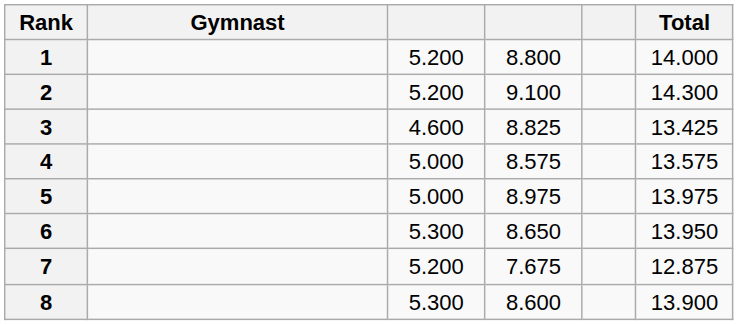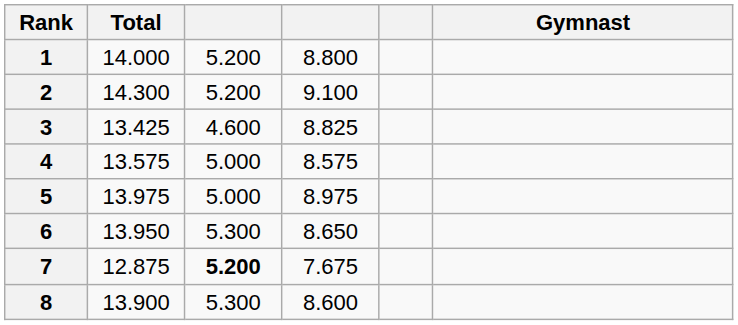 <table class="wikitable sortable" style="text-align:center; font-size:95%">
 <tr>
 <th scope="col" style="width:50px;">Rank</th>
-<th scope="col" style="width:200px;">Gymnast</th>
+<th scope="col" style="width:60px;">Total</th>
 <th scope="col" style="width:60px;"></th>
 <th scope="col" style="width:60px;"></th>
 <th scope="col" style="width:30px;"></th>
-<th scope="col" style="width:60px;">Total</th>
+<th scope="col" style="width:200px;">Gymnast</th>
 </tr>
 <tr>
 <th scope=row style="text-align:center">1</th>
-<td style="text-align:left;"></td>
+<td>14.000</td>
 <td>5.200</td>
 <td>8.800</td>
 <td></td>
-<td>14.000</td>
+<td style="text-align:left;"></td>
 </tr>
 <tr>
 <th scope=row style="text-align:center">2</th>
-<td style="text-align:left;"></td>
+<td>14.300</td>
 <td>5.200</td>
 <td>9.100</td>
 <td></td>
-<td>14.300</td>
+<td style="text-align:left;"></td>
 </tr>
 <tr>
 <th scope=row style="text-align:center">3</th>
-<td style="text-align:left;"></td>
+<td>13.425</td>
 <td>4.600</td>
 <td>8.825</td>
 <td></td>
-<td>13.425</td>
+<td style="text-align:left;"></td>
 </tr>
 <tr>
 <th scope=row style="text-align:center">4</th>
-<td style="text-align:left;"></td>
+<td>13.575</td>
 <td>5.000</td>
 <td>8.575</td>
 <td></td>
-<td>13.575</td>
+<td style="text-align:left;"></td>
 </tr>
 <tr>
 <th scope=row style="text-align:center">5</th>
-<td style="text-align:left;"></td>
+<td>13.975</td>
 <td>5.000</td>
 <td>8.975</td>
 <td></td>
-<td>13.975</td>
+<td style="text-align:left;"></td>
 </tr>
 <tr>
 <th scope=row style="text-align:center">6</th>
-<td style="text-align:left;"></td>
+<td>13.950</td>
 <td>5.300</td>
 <td>8.650</td>
 <td></td>
-<td>13.950</td>
+<td style="text-align:left;"></td>
 </tr>
 <tr>
 <th scope=row style="text-align:center">7</th>
-<td style="text-align:left;"></td>
-<td>5.200</td>
+<td>12.875</td>
+<td><strong>5.200</strong></td>
 <td>7.675</td>
 <td></td>
-<td>12.875</td>
+<td style="text-align:left;"></td>
 </tr>
 <tr>
 <th scope=row style="text-align:center">8</th>
-<td style="text-align:left;"></td>
+<td>13.900</td>
 <td>5.300</td>
 <td>8.600</td>
 <td></td>
-<td>13.900</td>
+<td style="text-align:left;"></td>
 </tr>
 </table>
